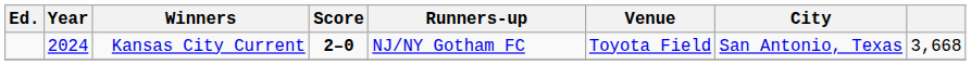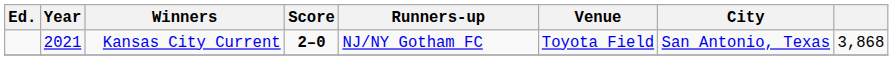 <table class="wikitable">
 <tr>
 <th>Ed.</th>
 <th>Year</th>
 <th width=160px>Winners</th>
 <th>Score</th>
 <th width=160px>Runners-up</th>
 <th>Venue</th>
 <th>City</th>
 <th></th>
 </tr>
 <tr>
 <td></td>
-<td style="text-align:center"><a href='#'>2024</a></td>
+<td style="text-align:center"><a href='#'>2021</a></td>
 <td style="text-align:right"><a href='#'>Kansas City Current</a> </td>
 <td style="text-align:center"><strong>2–0</strong></td>
 <td> <a href='#'>NJ/NY Gotham FC</a></td>
 <td><a href='#'>Toyota Field</a></td>
 <td><a href='#'>San Antonio, Texas</a></td>
-<td style="text-align:center">3,668</td>
+<td style="text-align:center">3,868</td>
 </tr>
 <tr>
 </tr>
 </table>
